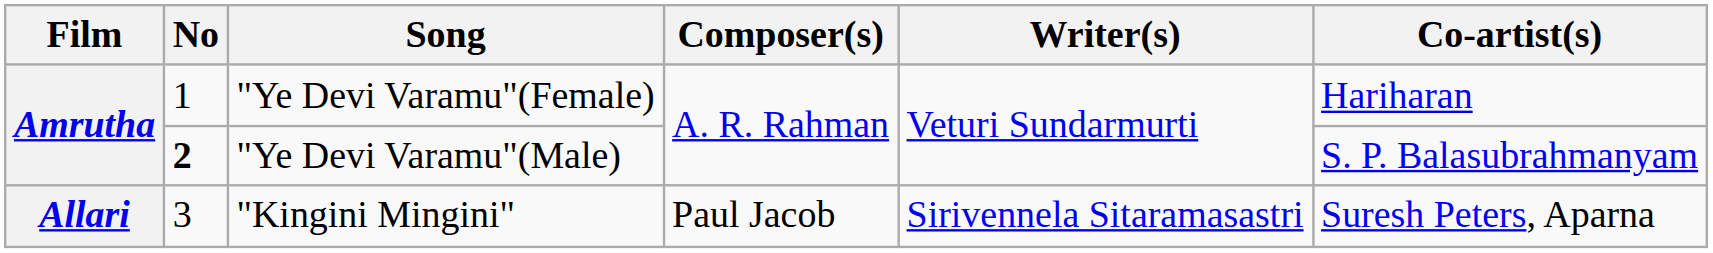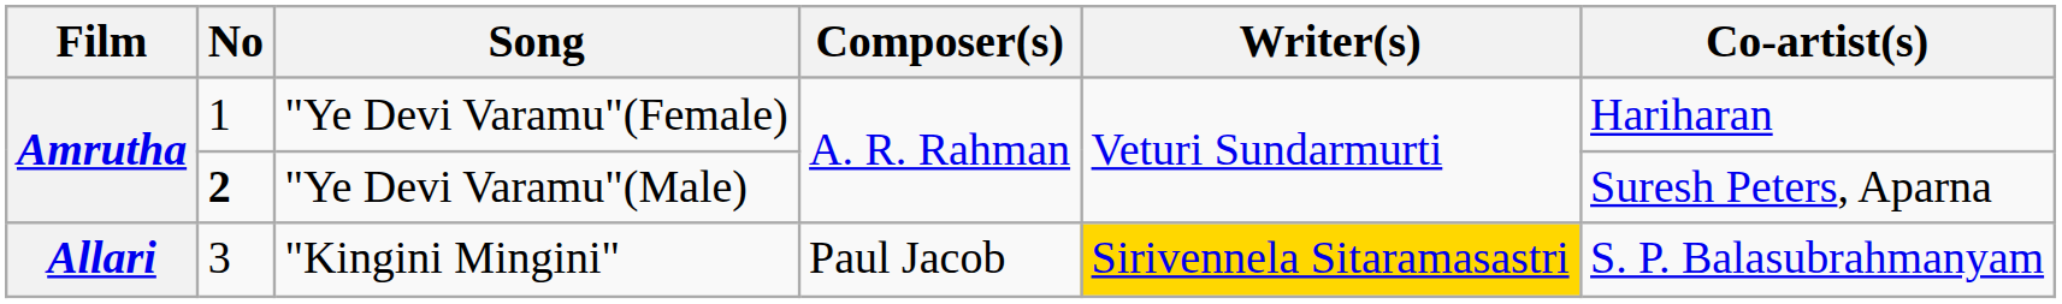 <table class="wikitable sortable plainrowheaders">
 <tr>
 <th>Film</th>
 <th>No</th>
 <th>Song</th>
 <th>Composer(s)</th>
 <th>Writer(s)</th>
 <th>Co-artist(s)</th>
 </tr>
 <tr>
 <th rowspan="2"><em><a href='#'>Amrutha</a></em></th>
 <td>1</td>
 <td>"Ye Devi Varamu"(Female)</td>
 <td rowspan="2"><a href='#'>A. R. Rahman</a></td>
 <td rowspan="2"><a href='#'>Veturi Sundarmurti</a></td>
 <td><a href='#'>Hariharan</a></td>
 </tr>
 <tr>
 <td><strong>2</strong></td>
 <td>"Ye Devi Varamu"(Male)</td>
-<td><a href='#'>S. P. Balasubrahmanyam</a></td>
+<td><a href='#'>Suresh Peters</a>, Aparna</td>
 </tr>
 <tr>
 <th><a href='#'><em>Allari</em></a></th>
 <td>3</td>
 <td>"Kingini Mingini"</td>
 <td>Paul Jacob</td>
-<td><a href='#'>Sirivennela Sitaramasastri</a></td>
-<td><a href='#'>Suresh Peters</a>, Aparna</td>
+<td style="background: gold;"><a href='#'>Sirivennela Sitaramasastri</a></td>
+<td><a href='#'>S. P. Balasubrahmanyam</a></td>
 </tr>
 </table>
